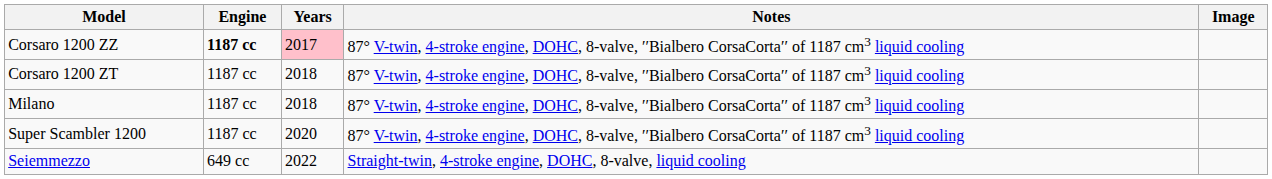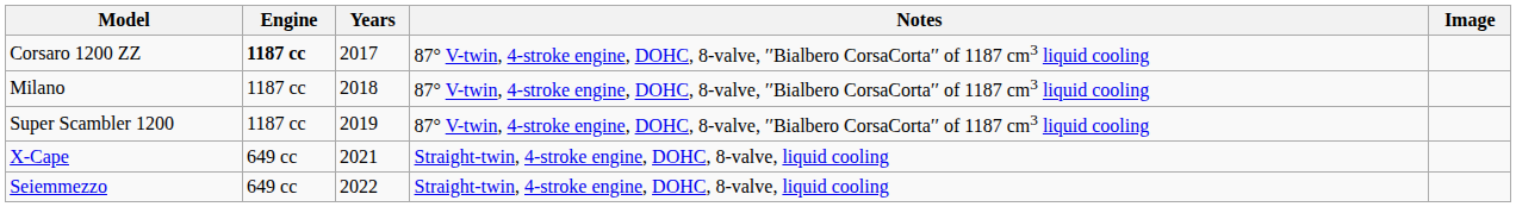 <table class="wikitable sortable" style="width:100%">
 <tr>
 <th>Model</th>
 <th>Engine</th>
 <th>Years</th>
 <th>Notes</th>
 <th>Image</th>
 </tr>
 <tr>
 <td>Corsaro 1200 ZZ</td>
 <td><strong>1187 cc</strong></td>
-<td style="background: pink;">2017</td>
-<td>87° <a href='#'>V-twin</a>, <a href='#'>4-stroke engine</a>, <a href='#'>DOHC</a>, 8-valve, ′′Bialbero CorsaCorta′′ of 1187 cm<sup>3</sup> <a href='#'>liquid cooling</a></td>
-<td></td>
-</tr>
-<tr>
-<td>Corsaro 1200 ZT</td>
-<td>1187 cc</td>
-<td>2018</td>
+<td>2017</td>
 <td>87° <a href='#'>V-twin</a>, <a href='#'>4-stroke engine</a>, <a href='#'>DOHC</a>, 8-valve, ′′Bialbero CorsaCorta′′ of 1187 cm<sup>3</sup> <a href='#'>liquid cooling</a></td>
 <td></td>
 </tr>
 <tr>
 <td>Milano</td>
 <td>1187 cc</td>
 <td>2018</td>
 <td>87° <a href='#'>V-twin</a>, <a href='#'>4-stroke engine</a>, <a href='#'>DOHC</a>, 8-valve, ′′Bialbero CorsaCorta′′ of 1187 cm<sup>3</sup> <a href='#'>liquid cooling</a></td>
 <td></td>
 </tr>
 <tr>
 <td>Super Scambler 1200</td>
 <td>1187 cc</td>
-<td>2020</td>
+<td>2019</td>
 <td>87° <a href='#'>V-twin</a>, <a href='#'>4-stroke engine</a>, <a href='#'>DOHC</a>, 8-valve, ′′Bialbero CorsaCorta′′ of 1187 cm<sup>3</sup> <a href='#'>liquid cooling</a></td>
+<td></td>
+</tr>
+<tr>
+<td><a href='#'>X-Cape</a></td>
+<td>649 cc</td>
+<td>2021</td>
+<td><a href='#'>Straight-twin</a>, <a href='#'>4-stroke engine</a>, <a href='#'>DOHC</a>, 8-valve, <a href='#'>liquid cooling</a></td>
 <td></td>
 </tr>
 <tr>
 <td><a href='#'>Seiemmezzo</a></td>
 <td>649 cc</td>
 <td>2022</td>
 <td><a href='#'>Straight-twin</a>, <a href='#'>4-stroke engine</a>, <a href='#'>DOHC</a>, 8-valve, <a href='#'>liquid cooling</a></td>
 <td></td>
 </tr>
 <tr>
 </tr>
 </table>
